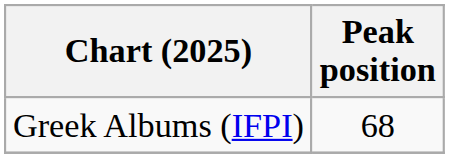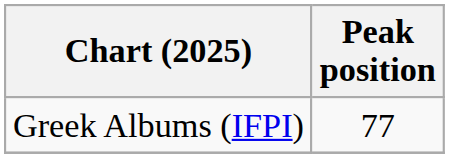 <table class="wikitable sortable">
 <tr>
 <th>Chart (2025)</th>
 <th>Peak<br>position</th>
 </tr>
 <tr>
 <td align="left">Greek Albums (<a href='#'>IFPI</a>)</td>
-<td align="center">68</td>
+<td align="center">77</td>
 </tr>
 <tr>
 </tr>
 </table>
